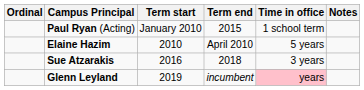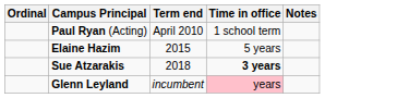 <table class="wikitable sortable mw-collapsible">
 <tr>
 <th>Ordinal</th>
 <th>Campus Principal</th>
-<th>Term start</th>
 <th>Term end</th>
 <th>Time in office</th>
 <th>Notes</th>
 </tr>
 <tr>
 <td align="center"></td>
 <td><strong>Paul Ryan</strong> (Acting)</td>
-<td align="center">January 2010</td>
-<td align="center">2015</td>
+<td align="center">April 2010</td>
 <td align="right">1 school term</td>
 <td></td>
 </tr>
 <tr>
 <td align="center"></td>
 <td><strong>Elaine Hazim</strong></td>
-<td align="center">2010</td>
-<td align="center">April 2010</td>
+<td align="center">2015</td>
 <td align="right">5 years</td>
 <td></td>
 </tr>
 <tr>
 <td align="center"></td>
 <td><strong>Sue Atzarakis</strong></td>
-<td align="center">2016</td>
 <td align="center">2018</td>
-<td align="right">3 years</td>
+<td align="right"><strong>3 years</strong></td>
 <td></td>
 </tr>
 <tr>
 <td align="center"></td>
 <td><strong>Glenn Leyland</strong></td>
-<td align="center">2019</td>
 <td align="center"><em>incumbent</em></td>
 <td align="right" style="background: pink;"> years</td>
 <td></td>
 </tr>
 </table>
